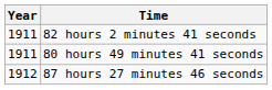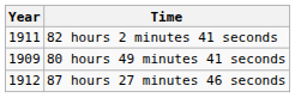 <table class="wikitable">
 <tr>
 <th>Year</th>
 <th>Time</th>
 </tr>
 <tr>
 <td>1911</td>
 <td>82 hours 2 minutes 41 seconds</td>
 </tr>
 <tr>
-<td>1911</td>
+<td>1909</td>
 <td>80 hours 49 minutes 41 seconds</td>
 </tr>
 <tr>
 <td>1912</td>
 <td>87 hours 27 minutes 46 seconds</td>
 </tr>
 </table>
